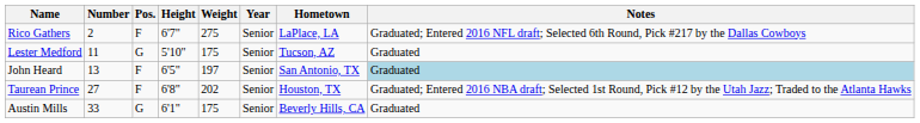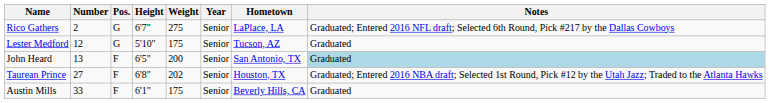 <table class="wikitable sortable" border="1">
 <tr>
 <th>Name</th>
 <th>Number</th>
 <th>Pos.</th>
 <th>Height</th>
 <th>Weight</th>
 <th>Year</th>
 <th>Hometown</th>
 <th class="unsortable">Notes</th>
 </tr>
 <tr>
 <td><a href='#'>Rico Gathers</a></td>
 <td>2</td>
-<td>F</td>
+<td>G</td>
 <td>6'7"</td>
 <td>275</td>
 <td>Senior</td>
 <td><a href='#'>LaPlace, LA</a></td>
 <td>Graduated; Entered <a href='#'>2016 NFL draft</a>; Selected 6th Round, Pick #217 by the <a href='#'>Dallas Cowboys</a></td>
 </tr>
 <tr>
 <td><a href='#'>Lester Medford</a></td>
-<td>11</td>
+<td>12</td>
 <td>G</td>
 <td>5'10"</td>
 <td>175</td>
 <td>Senior</td>
 <td><a href='#'>Tucson, AZ</a></td>
 <td>Graduated</td>
 </tr>
 <tr>
 <td>John Heard</td>
 <td>13</td>
 <td>F</td>
 <td>6'5"</td>
-<td>197</td>
+<td>200</td>
 <td>Senior</td>
 <td><a href='#'>San Antonio, TX</a></td>
 <td style="background: lightblue;">Graduated</td>
 </tr>
 <tr>
 <td><a href='#'>Taurean Prince</a></td>
 <td>27</td>
 <td>F</td>
 <td>6'8"</td>
 <td>202</td>
 <td>Senior</td>
 <td><a href='#'>Houston, TX</a></td>
 <td>Graduated; Entered <a href='#'>2016 NBA draft</a>; Selected 1st Round, Pick #12 by the <a href='#'>Utah Jazz</a>; Traded to the <a href='#'>Atlanta Hawks</a></td>
 </tr>
 <tr>
 <td>Austin Mills</td>
 <td>33</td>
-<td>G</td>
+<td>F</td>
 <td>6'1"</td>
 <td>175</td>
 <td>Senior</td>
 <td><a href='#'>Beverly Hills, CA</a></td>
 <td>Graduated</td>
 </tr>
 </table>
